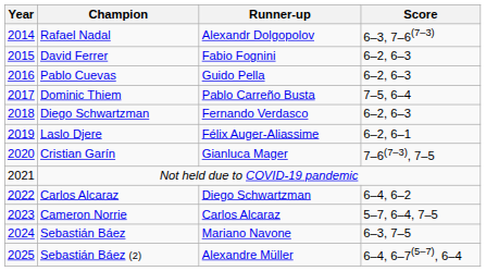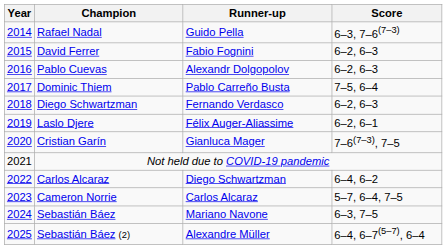 <table class="wikitable">
 <tr>
 <th>Year</th>
 <th style="width:205px">Champion</th>
 <th style="width:205px">Runner-up</th>
 <th width="150">Score</th>
 </tr>
 <tr>
 <td><a href='#'>2014</a></td>
 <td> <a href='#'>Rafael Nadal</a></td>
-<td> <a href='#'>Alexandr Dolgopolov</a></td>
+<td> <a href='#'>Guido Pella</a></td>
 <td>6–3, 7–6<sup>(7–3)</sup></td>
 </tr>
 <tr>
 <td><a href='#'>2015</a></td>
 <td> <a href='#'>David Ferrer</a></td>
 <td> <a href='#'>Fabio Fognini</a></td>
 <td>6–2, 6–3</td>
 </tr>
 <tr>
 <td><a href='#'>2016</a></td>
 <td> <a href='#'>Pablo Cuevas</a></td>
-<td> <a href='#'>Guido Pella</a></td>
+<td> <a href='#'>Alexandr Dolgopolov</a></td>
 <td>6–2, 6–3</td>
 </tr>
 <tr>
 <td><a href='#'>2017</a></td>
 <td> <a href='#'>Dominic Thiem</a></td>
 <td> <a href='#'>Pablo Carreño Busta</a></td>
 <td>7–5, 6–4</td>
 </tr>
 <tr>
 <td><a href='#'>2018</a></td>
 <td> <a href='#'>Diego Schwartzman</a></td>
 <td> <a href='#'>Fernando Verdasco</a></td>
 <td>6–2, 6–3</td>
 </tr>
 <tr>
 <td><a href='#'>2019</a></td>
 <td> <a href='#'>Laslo Djere</a></td>
 <td> <a href='#'>Félix Auger-Aliassime</a></td>
 <td>6–2, 6–1</td>
 </tr>
 <tr>
 <td><a href='#'>2020</a></td>
 <td> <a href='#'>Cristian Garín</a></td>
 <td> <a href='#'>Gianluca Mager</a></td>
 <td>7–6<sup>(7–3)</sup>, 7–5</td>
 </tr>
 <tr>
 <td style=background:>2021</td>
 <td colspan=4 align=center style=background:><em>Not held due to <a href='#'>COVID-19 pandemic</a></em></td>
 </tr>
 <tr>
 <td><a href='#'>2022</a></td>
 <td> <a href='#'>Carlos Alcaraz</a></td>
 <td> <a href='#'>Diego Schwartzman</a></td>
 <td>6–4, 6–2</td>
 </tr>
 <tr>
 <td><a href='#'>2023</a></td>
 <td> <a href='#'>Cameron Norrie</a></td>
 <td> <a href='#'>Carlos Alcaraz</a></td>
 <td>5–7, 6–4, 7–5</td>
 </tr>
 <tr>
 <td><a href='#'>2024</a></td>
 <td> <a href='#'>Sebastián Báez</a></td>
 <td> <a href='#'>Mariano Navone</a></td>
 <td>6–3, 7–5</td>
 </tr>
 <tr>
 <td><a href='#'>2025</a></td>
 <td> <a href='#'>Sebastián Báez</a> <small>(2)</small></td>
 <td> <a href='#'>Alexandre Müller</a></td>
 <td>6–4, 6–7<sup>(5–7)</sup>, 6–4</td>
 </tr>
 </table>
